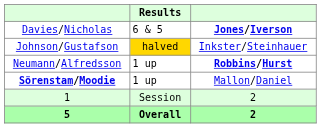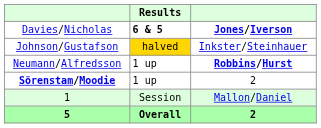 <table border="1" cellpadding="3" style="border-collapse:collapse; text-align:center;">
 <tr style="background:#dfd;">
 <th style="width:12em;"></th>
 <th style="width:5.5em;">Results</th>
 <th style="width:12em;"></th>
 </tr>
 <tr>
 <td><a href='#'>Davies</a>/<a href='#'>Nicholas</a></td>
-<td align=left> 6 & 5</td>
+<td align=left><strong> 6 & 5</strong></td>
 <td><strong><a href='#'>Jones</a>/<a href='#'>Iverson</a></strong></td>
 </tr>
 <tr>
 <td><a href='#'>Johnson</a>/<a href='#'>Gustafson</a></td>
 <td style="background: gold;">halved</td>
 <td><a href='#'>Inkster</a>/<a href='#'>Steinhauer</a></td>
 </tr>
 <tr>
 <td><a href='#'>Neumann</a>/<a href='#'>Alfredsson</a></td>
 <td align=left> 1 up</td>
 <td><strong><a href='#'>Robbins</a>/<a href='#'>Hurst</a></strong></td>
 </tr>
 <tr>
 <td><strong><a href='#'>Sörenstam</a>/<a href='#'>Moodie</a></strong></td>
 <td align=left> 1 up</td>
-<td><a href='#'>Mallon</a>/<a href='#'>Daniel</a></td>
+<td>2</td>
 </tr>
 <tr style="background:#dfd;">
 <td>1</td>
 <td>Session</td>
-<td>2</td>
+<td><a href='#'>Mallon</a>/<a href='#'>Daniel</a></td>
 </tr>
 <tr style="background:#afa;">
 <th>5</th>
 <th>Overall</th>
 <th>2</th>
 </tr>
 </table>
